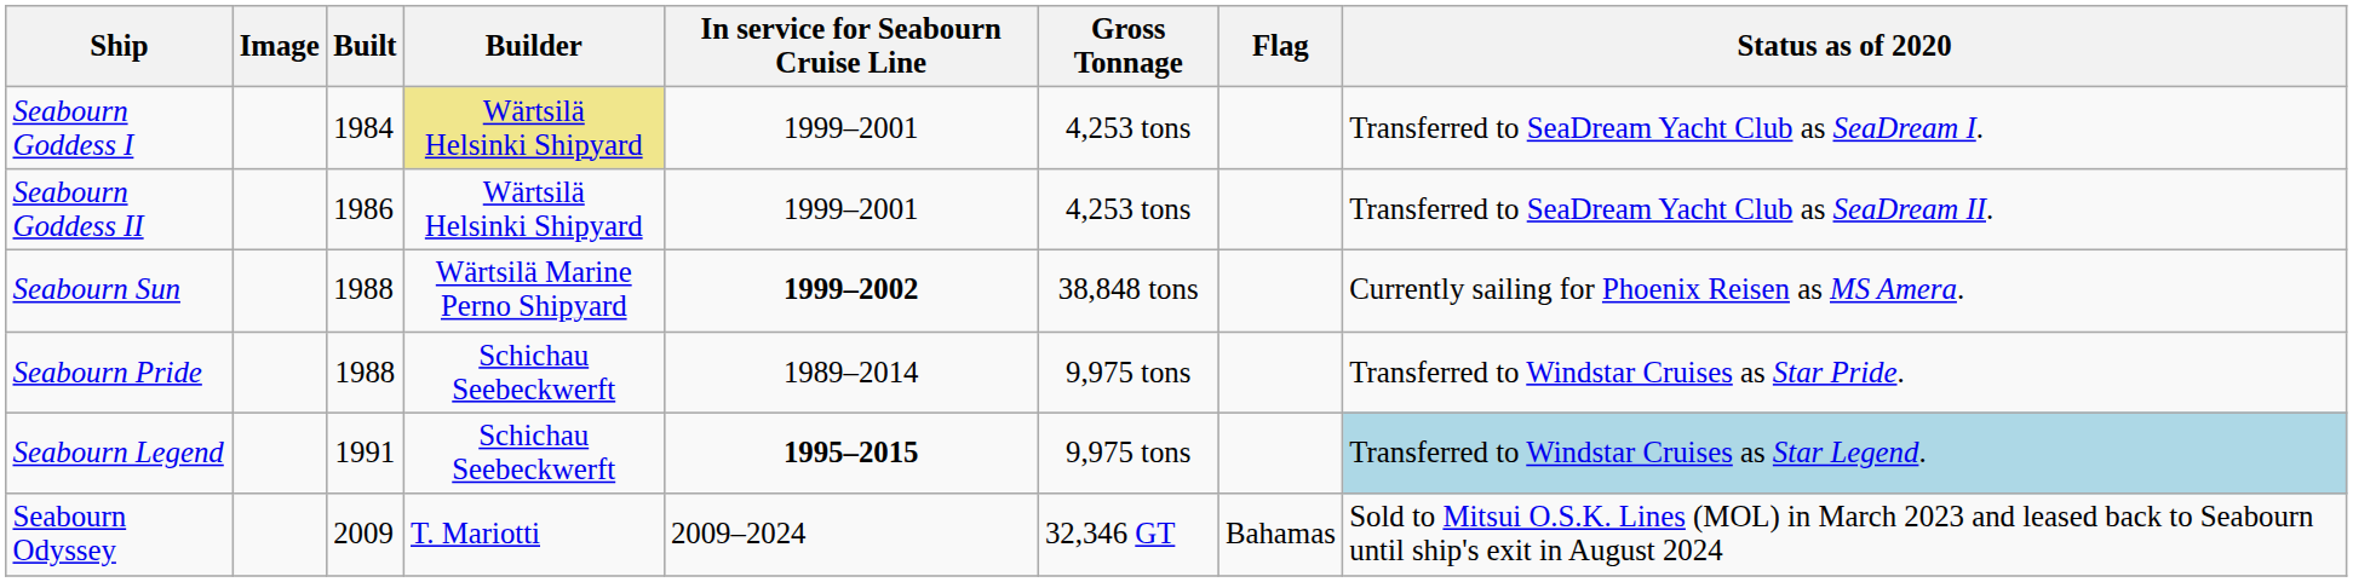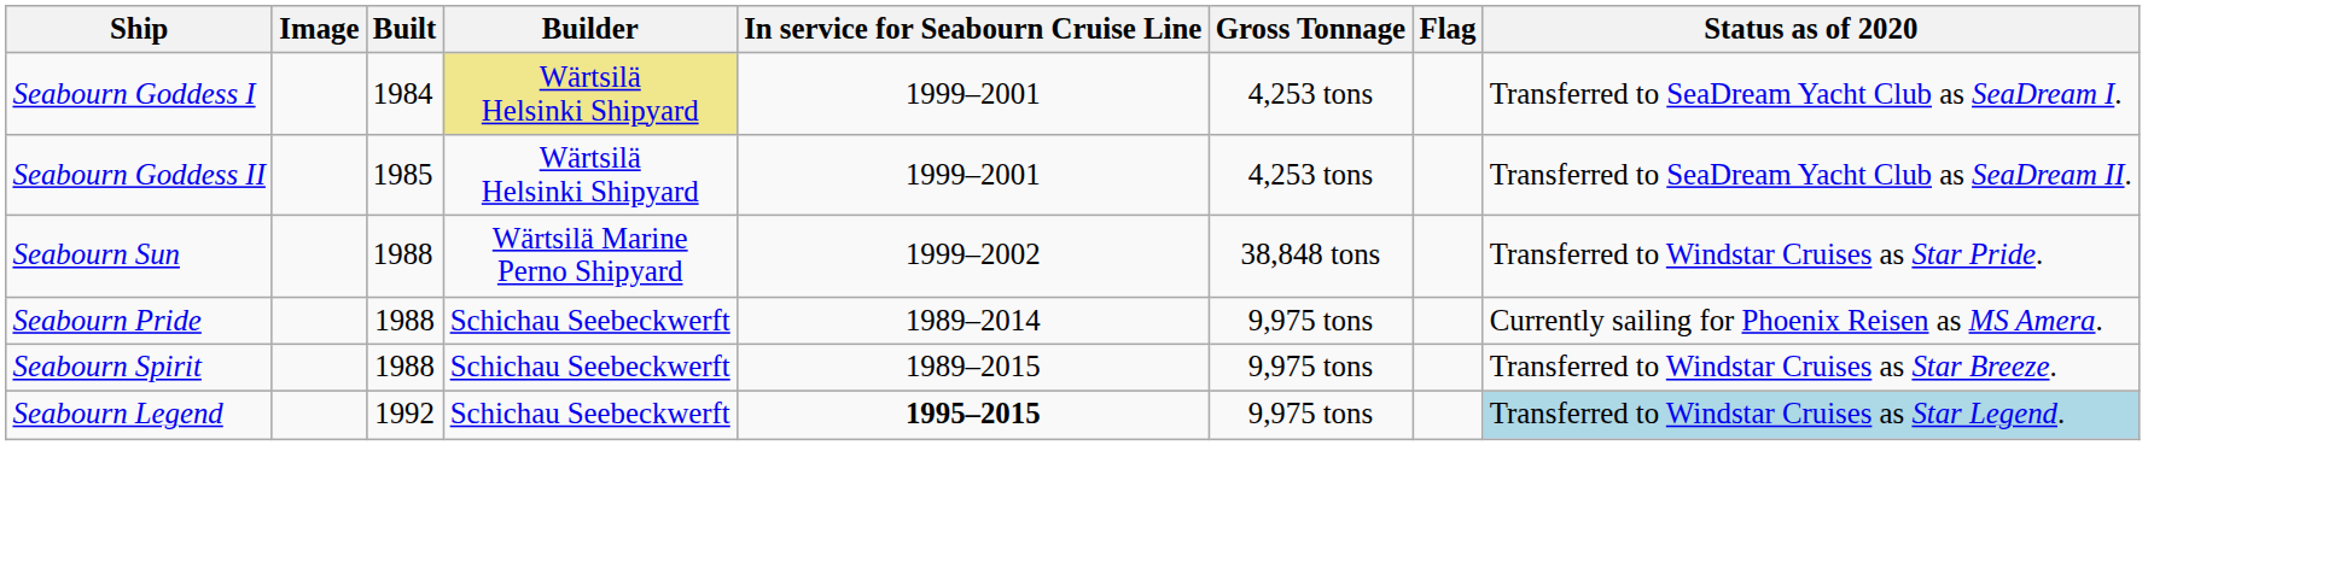 <table class="wikitable sortable">
 <tr>
 <th>Ship</th>
 <th>Image</th>
 <th>Built</th>
 <th>Builder</th>
 <th>In service for Seabourn Cruise Line</th>
 <th>Gross Tonnage</th>
 <th>Flag</th>
 <th>Status as of 2020</th>
 </tr>
 <tr>
 <td><em><a href='#'>Seabourn Goddess I</a></em></td>
 <td></td>
 <td>1984</td>
 <td style="background: khaki; text-align:Center;"><a href='#'>Wärtsilä</a><br><a href='#'>Helsinki Shipyard</a></td>
 <td style="text-align:Center;">1999–2001</td>
 <td style="text-align:Center;">4,253 tons</td>
 <td align="Center"></td>
 <td>Transferred to <a href='#'>SeaDream Yacht Club</a>  as <em><a href='#'>SeaDream I</a></em>.</td>
 </tr>
 <tr>
 <td><em><a href='#'>Seabourn Goddess II</a></em></td>
 <td></td>
-<td>1986</td>
+<td>1985</td>
 <td style="text-align:Center;"><a href='#'>Wärtsilä</a><br><a href='#'>Helsinki Shipyard</a></td>
 <td style="text-align:Center;">1999–2001</td>
 <td style="text-align:Center;">4,253 tons</td>
 <td align="Center"></td>
 <td>Transferred to <a href='#'>SeaDream Yacht Club</a>  as <em><a href='#'>SeaDream II</a></em>.</td>
 </tr>
 <tr>
 <td><em><a href='#'>Seabourn Sun</a></em></td>
 <td></td>
 <td>1988</td>
 <td style="text-align:Center;"><a href='#'>Wärtsilä Marine</a><br><a href='#'>Perno Shipyard</a></td>
-<td style="text-align:Center;"><strong>1999–2002</strong></td>
+<td style="text-align:Center;">1999–2002</td>
 <td style="text-align:Center;">38,848 tons</td>
 <td align="Center"></td>
-<td>Currently sailing for <a href='#'>Phoenix Reisen</a> as <em><a href='#'>MS Amera</a></em>.</td>
+<td align="Left">Transferred to <a href='#'>Windstar Cruises</a> as <em><a href='#'>Star Pride</a></em>.</td>
 </tr>
 <tr>
 <td><em><a href='#'>Seabourn Pride</a></em></td>
 <td></td>
 <td align="Center">1988</td>
 <td align="Center"><a href='#'>Schichau Seebeckwerft</a></td>
 <td align="Center">1989–2014</td>
 <td align="Center">9,975 tons</td>
 <td align="Center"></td>
-<td align="Left">Transferred to <a href='#'>Windstar Cruises</a> as <em><a href='#'>Star Pride</a></em>.</td>
+<td>Currently sailing for <a href='#'>Phoenix Reisen</a> as <em><a href='#'>MS Amera</a></em>.</td>
+</tr>
+<tr>
+<td><em><a href='#'>Seabourn Spirit</a></em></td>
+<td></td>
+<td align="Center">1988</td>
+<td align="Center"><a href='#'>Schichau Seebeckwerft</a></td>
+<td align="Center">1989–2015</td>
+<td align="Center">9,975 tons</td>
+<td align="Center"></td>
+<td align="Left">Transferred to <a href='#'>Windstar Cruises</a> as <em><a href='#'>Star Breeze</a></em>.</td>
 </tr>
 <tr>
 <td><em><a href='#'>Seabourn Legend</a></em></td>
 <td></td>
-<td align="Center">1991</td>
+<td align="Center">1992</td>
 <td align="Center"><a href='#'>Schichau Seebeckwerft</a></td>
 <td align="Center"><strong>1995–2015</strong></td>
 <td align="Center">9,975 tons</td>
 <td align="Center"></td>
 <td align="Left" style="background: lightblue;">Transferred to <a href='#'>Windstar Cruises</a> as <em><a href='#'>Star Legend</a></em>.</td>
 </tr>
-<tr>
-<td><a href='#'>Seabourn Odyssey</a></td>
-<td></td>
-<td>2009</td>
-<td><a href='#'>T. Mariotti</a></td>
-<td>2009–2024</td>
-<td>32,346 <a href='#'>GT</a></td>
-<td>Bahamas</td>
-<td>Sold to <a href='#'>Mitsui O.S.K. Lines</a> (MOL) in March 2023 and leased back to Seabourn until ship's exit in August 2024</td>
-</tr>
 </table>
